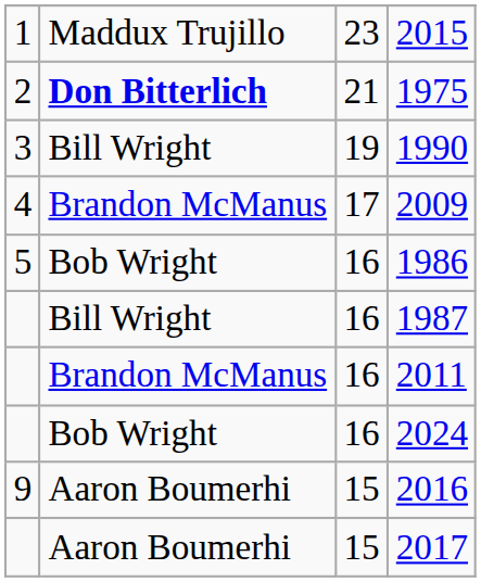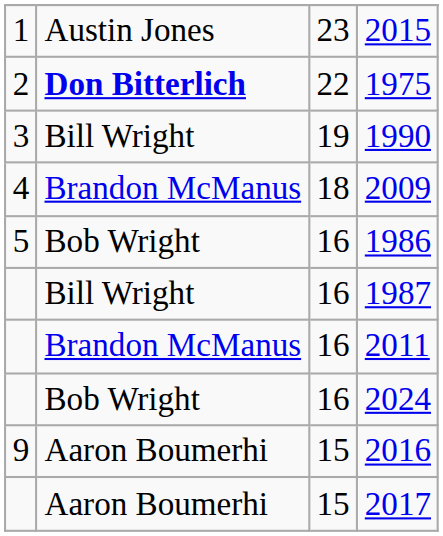 <table class="wikitable">
 <tr>
 </tr>
 <tr>
 <td>1</td>
-<td>Maddux Trujillo</td>
+<td>Austin Jones</td>
 <td>23</td>
 <td><a href='#'>2015</a></td>
 </tr>
 <tr>
 <td>2</td>
 <td><strong><a href='#'>Don Bitterlich</a></strong></td>
-<td>21</td>
+<td>22</td>
 <td><a href='#'>1975</a></td>
 </tr>
 <tr>
 <td>3</td>
 <td>Bill Wright</td>
 <td>19</td>
 <td><a href='#'>1990</a></td>
 </tr>
 <tr>
 <td>4</td>
 <td><a href='#'>Brandon McManus</a></td>
-<td>17</td>
+<td>18</td>
 <td><a href='#'>2009</a></td>
 </tr>
 <tr>
 <td>5</td>
 <td>Bob Wright</td>
 <td>16</td>
 <td><a href='#'>1986</a></td>
 </tr>
 <tr>
 <td></td>
 <td>Bill Wright</td>
 <td>16</td>
 <td><a href='#'>1987</a></td>
 </tr>
 <tr>
 <td></td>
 <td><a href='#'>Brandon McManus</a></td>
 <td>16</td>
 <td><a href='#'>2011</a></td>
 </tr>
 <tr>
 <td></td>
 <td>Bob Wright</td>
 <td>16</td>
 <td><a href='#'>2024</a></td>
 </tr>
 <tr>
 <td>9</td>
 <td>Aaron Boumerhi</td>
 <td>15</td>
 <td><a href='#'>2016</a></td>
 </tr>
 <tr>
 <td></td>
 <td>Aaron Boumerhi</td>
 <td>15</td>
 <td><a href='#'>2017</a></td>
 </tr>
 </table>
